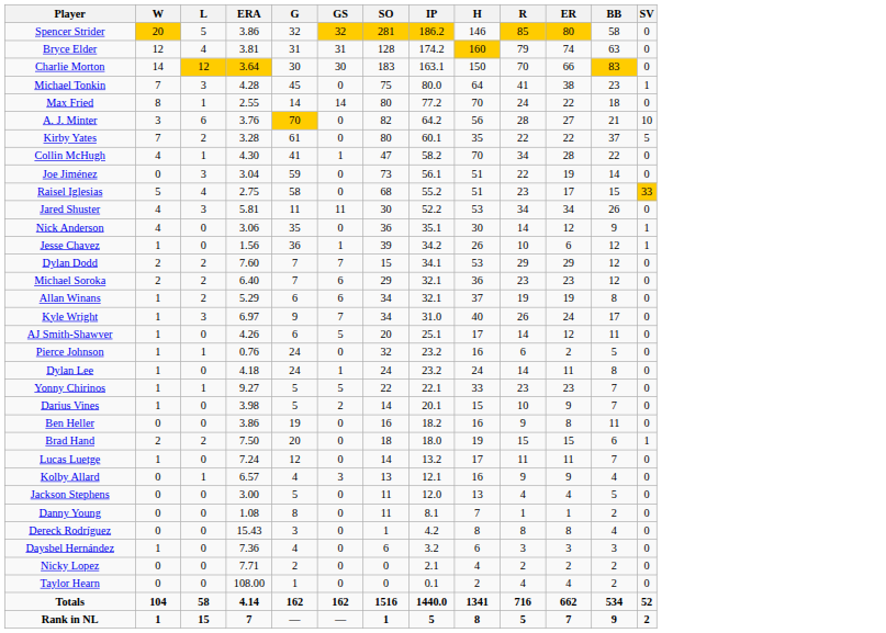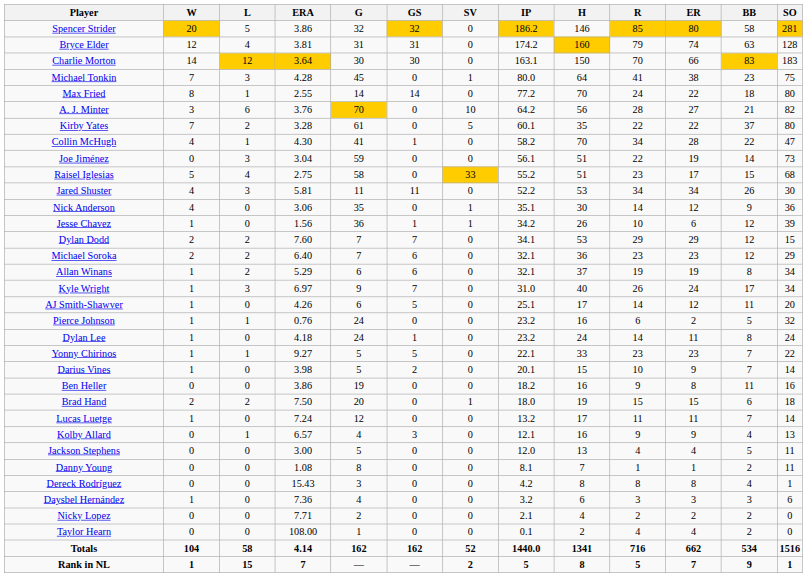 <table class=wikitable style="text-align:center">
 <tr>
 <th bgcolor=#DDDDFF; width="20%">Player</th>
 <th bgcolor=#DDDDFF; width="7%">W</th>
 <th bgcolor=#DDDDFF; width="7%">L</th>
 <th bgcolor=#DDDDFF; width="7%">ERA</th>
 <th bgcolor=#DDDDFF; width="7%">G</th>
 <th bgcolor=#DDDDFF; width="7%">GS</th>
-<th bgcolor=#DDDDFF; width="7%">SO</th>
+<th bgcolor=#DDDDFF; width="7%">SV</th>
 <th bgcolor=#DDDDFF; width="7%">IP</th>
 <th bgcolor=#DDDDFF; width="7%">H</th>
 <th bgcolor=#DDDDFF; width="7%">R</th>
 <th bgcolor=#DDDDFF; width="7%">ER</th>
 <th bgcolor=#DDDDFF; width="7%">BB</th>
-<th bgcolor=#DDDDFF; width="7%">SV</th>
+<th bgcolor=#DDDDFF; width="7%">SO</th>
 </tr>
 <tr>
 <td><a href='#'>Spencer Strider</a></td>
 <td bgcolor=#ffcc00>20</td>
 <td>5</td>
 <td>3.86</td>
 <td>32</td>
 <td bgcolor=#ffcc00>32</td>
-<td bgcolor=#ffcc00>281</td>
+<td>0</td>
 <td bgcolor=#ffcc00>186.2</td>
 <td>146</td>
 <td bgcolor=#ffcc00>85</td>
 <td bgcolor=#ffcc00>80</td>
 <td>58</td>
-<td>0</td>
+<td bgcolor=#ffcc00>281</td>
 </tr>
 <tr>
 <td><a href='#'>Bryce Elder</a></td>
 <td>12</td>
 <td>4</td>
 <td>3.81</td>
 <td>31</td>
 <td>31</td>
-<td>128</td>
+<td>0</td>
 <td>174.2</td>
 <td bgcolor=#ffcc00>160</td>
 <td>79</td>
 <td>74</td>
 <td>63</td>
-<td>0</td>
+<td>128</td>
 </tr>
 <tr>
 <td><a href='#'>Charlie Morton</a></td>
 <td>14</td>
 <td bgcolor=#ffcc00>12</td>
 <td bgcolor=#ffcc00>3.64</td>
 <td>30</td>
 <td>30</td>
-<td>183</td>
+<td>0</td>
 <td>163.1</td>
 <td>150</td>
 <td>70</td>
 <td>66</td>
 <td bgcolor=#ffcc00>83</td>
-<td>0</td>
+<td>183</td>
 </tr>
 <tr>
 <td><a href='#'>Michael Tonkin</a></td>
 <td>7</td>
 <td>3</td>
 <td>4.28</td>
 <td>45</td>
 <td>0</td>
-<td>75</td>
+<td>1</td>
 <td>80.0</td>
 <td>64</td>
 <td>41</td>
 <td>38</td>
 <td>23</td>
-<td>1</td>
+<td>75</td>
 </tr>
 <tr>
 <td><a href='#'>Max Fried</a></td>
 <td>8</td>
 <td>1</td>
 <td>2.55</td>
 <td>14</td>
 <td>14</td>
-<td>80</td>
+<td>0</td>
 <td>77.2</td>
 <td>70</td>
 <td>24</td>
 <td>22</td>
 <td>18</td>
-<td>0</td>
+<td>80</td>
 </tr>
 <tr>
 <td><a href='#'>A. J. Minter</a></td>
 <td>3</td>
 <td>6</td>
 <td>3.76</td>
 <td bgcolor=#ffcc00>70</td>
 <td>0</td>
-<td>82</td>
+<td>10</td>
 <td>64.2</td>
 <td>56</td>
 <td>28</td>
 <td>27</td>
 <td>21</td>
-<td>10</td>
+<td>82</td>
 </tr>
 <tr>
 <td><a href='#'>Kirby Yates</a></td>
 <td>7</td>
 <td>2</td>
 <td>3.28</td>
 <td>61</td>
 <td>0</td>
-<td>80</td>
+<td>5</td>
 <td>60.1</td>
 <td>35</td>
 <td>22</td>
 <td>22</td>
 <td>37</td>
-<td>5</td>
+<td>80</td>
 </tr>
 <tr>
 <td><a href='#'>Collin McHugh</a></td>
 <td>4</td>
 <td>1</td>
 <td>4.30</td>
 <td>41</td>
 <td>1</td>
-<td>47</td>
+<td>0</td>
 <td>58.2</td>
 <td>70</td>
 <td>34</td>
 <td>28</td>
 <td>22</td>
-<td>0</td>
+<td>47</td>
 </tr>
 <tr>
 <td><a href='#'>Joe Jiménez</a></td>
 <td>0</td>
 <td>3</td>
 <td>3.04</td>
 <td>59</td>
 <td>0</td>
-<td>73</td>
+<td>0</td>
 <td>56.1</td>
 <td>51</td>
 <td>22</td>
 <td>19</td>
 <td>14</td>
-<td>0</td>
+<td>73</td>
 </tr>
 <tr>
 <td><a href='#'>Raisel Iglesias</a></td>
 <td>5</td>
 <td>4</td>
 <td>2.75</td>
 <td>58</td>
 <td>0</td>
-<td>68</td>
+<td bgcolor=#ffcc00>33</td>
 <td>55.2</td>
 <td>51</td>
 <td>23</td>
 <td>17</td>
 <td>15</td>
-<td bgcolor=#ffcc00>33</td>
+<td>68</td>
 </tr>
 <tr>
 <td><a href='#'>Jared Shuster</a></td>
 <td>4</td>
 <td>3</td>
 <td>5.81</td>
 <td>11</td>
 <td>11</td>
-<td>30</td>
+<td>0</td>
 <td>52.2</td>
 <td>53</td>
 <td>34</td>
 <td>34</td>
 <td>26</td>
-<td>0</td>
+<td>30</td>
 </tr>
 <tr>
 <td><a href='#'>Nick Anderson</a></td>
 <td>4</td>
 <td>0</td>
 <td>3.06</td>
 <td>35</td>
 <td>0</td>
-<td>36</td>
+<td>1</td>
 <td>35.1</td>
 <td>30</td>
 <td>14</td>
 <td>12</td>
 <td>9</td>
-<td>1</td>
+<td>36</td>
 </tr>
 <tr>
 <td><a href='#'>Jesse Chavez</a></td>
 <td>1</td>
 <td>0</td>
 <td>1.56</td>
 <td>36</td>
 <td>1</td>
-<td>39</td>
+<td>1</td>
 <td>34.2</td>
 <td>26</td>
 <td>10</td>
 <td>6</td>
 <td>12</td>
-<td>1</td>
+<td>39</td>
 </tr>
 <tr>
 <td><a href='#'>Dylan Dodd</a></td>
 <td>2</td>
 <td>2</td>
 <td>7.60</td>
 <td>7</td>
 <td>7</td>
-<td>15</td>
+<td>0</td>
 <td>34.1</td>
 <td>53</td>
 <td>29</td>
 <td>29</td>
 <td>12</td>
-<td>0</td>
+<td>15</td>
 </tr>
 <tr>
 <td><a href='#'>Michael Soroka</a></td>
 <td>2</td>
 <td>2</td>
 <td>6.40</td>
 <td>7</td>
 <td>6</td>
-<td>29</td>
+<td>0</td>
 <td>32.1</td>
 <td>36</td>
 <td>23</td>
 <td>23</td>
 <td>12</td>
-<td>0</td>
+<td>29</td>
 </tr>
 <tr>
 <td><a href='#'>Allan Winans</a></td>
 <td>1</td>
 <td>2</td>
 <td>5.29</td>
 <td>6</td>
 <td>6</td>
-<td>34</td>
+<td>0</td>
 <td>32.1</td>
 <td>37</td>
 <td>19</td>
 <td>19</td>
 <td>8</td>
-<td>0</td>
+<td>34</td>
 </tr>
 <tr>
 <td><a href='#'>Kyle Wright</a></td>
 <td>1</td>
 <td>3</td>
 <td>6.97</td>
 <td>9</td>
 <td>7</td>
-<td>34</td>
+<td>0</td>
 <td>31.0</td>
 <td>40</td>
 <td>26</td>
 <td>24</td>
 <td>17</td>
-<td>0</td>
+<td>34</td>
 </tr>
 <tr>
 <td><a href='#'>AJ Smith-Shawver</a></td>
 <td>1</td>
 <td>0</td>
 <td>4.26</td>
 <td>6</td>
 <td>5</td>
-<td>20</td>
+<td>0</td>
 <td>25.1</td>
 <td>17</td>
 <td>14</td>
 <td>12</td>
 <td>11</td>
-<td>0</td>
+<td>20</td>
 </tr>
 <tr>
 <td><a href='#'>Pierce Johnson</a></td>
 <td>1</td>
 <td>1</td>
 <td>0.76</td>
 <td>24</td>
 <td>0</td>
-<td>32</td>
+<td>0</td>
 <td>23.2</td>
 <td>16</td>
 <td>6</td>
 <td>2</td>
 <td>5</td>
-<td>0</td>
+<td>32</td>
 </tr>
 <tr>
 <td><a href='#'>Dylan Lee</a></td>
 <td>1</td>
 <td>0</td>
 <td>4.18</td>
 <td>24</td>
 <td>1</td>
-<td>24</td>
+<td>0</td>
 <td>23.2</td>
 <td>24</td>
 <td>14</td>
 <td>11</td>
 <td>8</td>
-<td>0</td>
+<td>24</td>
 </tr>
 <tr>
 <td><a href='#'>Yonny Chirinos</a></td>
 <td>1</td>
 <td>1</td>
 <td>9.27</td>
 <td>5</td>
 <td>5</td>
-<td>22</td>
+<td>0</td>
 <td>22.1</td>
 <td>33</td>
 <td>23</td>
 <td>23</td>
 <td>7</td>
-<td>0</td>
+<td>22</td>
 </tr>
 <tr>
 <td><a href='#'>Darius Vines</a></td>
 <td>1</td>
 <td>0</td>
 <td>3.98</td>
 <td>5</td>
 <td>2</td>
-<td>14</td>
+<td>0</td>
 <td>20.1</td>
 <td>15</td>
 <td>10</td>
 <td>9</td>
 <td>7</td>
-<td>0</td>
+<td>14</td>
 </tr>
 <tr>
 <td><a href='#'>Ben Heller</a></td>
 <td>0</td>
 <td>0</td>
 <td>3.86</td>
 <td>19</td>
 <td>0</td>
-<td>16</td>
+<td>0</td>
 <td>18.2</td>
 <td>16</td>
 <td>9</td>
 <td>8</td>
 <td>11</td>
-<td>0</td>
+<td>16</td>
 </tr>
 <tr>
 <td><a href='#'>Brad Hand</a></td>
 <td>2</td>
 <td>2</td>
 <td>7.50</td>
 <td>20</td>
 <td>0</td>
-<td>18</td>
+<td>1</td>
 <td>18.0</td>
 <td>19</td>
 <td>15</td>
 <td>15</td>
 <td>6</td>
-<td>1</td>
+<td>18</td>
 </tr>
 <tr>
 <td><a href='#'>Lucas Luetge</a></td>
 <td>1</td>
 <td>0</td>
 <td>7.24</td>
 <td>12</td>
 <td>0</td>
-<td>14</td>
+<td>0</td>
 <td>13.2</td>
 <td>17</td>
 <td>11</td>
 <td>11</td>
 <td>7</td>
-<td>0</td>
+<td>14</td>
 </tr>
 <tr>
 <td><a href='#'>Kolby Allard</a></td>
 <td>0</td>
 <td>1</td>
 <td>6.57</td>
 <td>4</td>
 <td>3</td>
-<td>13</td>
+<td>0</td>
 <td>12.1</td>
 <td>16</td>
 <td>9</td>
 <td>9</td>
 <td>4</td>
-<td>0</td>
+<td>13</td>
 </tr>
 <tr>
 <td><a href='#'>Jackson Stephens</a></td>
 <td>0</td>
 <td>0</td>
 <td>3.00</td>
 <td>5</td>
 <td>0</td>
-<td>11</td>
+<td>0</td>
 <td>12.0</td>
 <td>13</td>
 <td>4</td>
 <td>4</td>
 <td>5</td>
-<td>0</td>
+<td>11</td>
 </tr>
 <tr>
 <td><a href='#'>Danny Young</a></td>
 <td>0</td>
 <td>0</td>
 <td>1.08</td>
 <td>8</td>
 <td>0</td>
-<td>11</td>
+<td>0</td>
 <td>8.1</td>
 <td>7</td>
 <td>1</td>
 <td>1</td>
 <td>2</td>
-<td>0</td>
+<td>11</td>
 </tr>
 <tr>
 <td><a href='#'>Dereck Rodríguez</a></td>
 <td>0</td>
 <td>0</td>
 <td>15.43</td>
 <td>3</td>
 <td>0</td>
-<td>1</td>
+<td>0</td>
 <td>4.2</td>
 <td>8</td>
 <td>8</td>
 <td>8</td>
 <td>4</td>
-<td>0</td>
+<td>1</td>
 </tr>
 <tr>
 <td><a href='#'>Daysbel Hernández</a></td>
 <td>1</td>
 <td>0</td>
 <td>7.36</td>
 <td>4</td>
 <td>0</td>
-<td>6</td>
+<td>0</td>
 <td>3.2</td>
 <td>6</td>
 <td>3</td>
 <td>3</td>
 <td>3</td>
-<td>0</td>
+<td>6</td>
 </tr>
 <tr>
 <td><a href='#'>Nicky Lopez</a></td>
 <td>0</td>
 <td>0</td>
 <td>7.71</td>
 <td>2</td>
 <td>0</td>
 <td>0</td>
 <td>2.1</td>
 <td>4</td>
 <td>2</td>
 <td>2</td>
 <td>2</td>
 <td>0</td>
 </tr>
 <tr>
 <td><a href='#'>Taylor Hearn</a></td>
 <td>0</td>
 <td>0</td>
 <td>108.00</td>
 <td>1</td>
 <td>0</td>
 <td>0</td>
 <td>0.1</td>
 <td>2</td>
 <td>4</td>
 <td>4</td>
 <td>2</td>
 <td>0</td>
 </tr>
 <tr>
 <td><strong>Totals</strong></td>
 <td><strong>104</strong></td>
 <td><strong>58</strong></td>
 <td><strong>4.14</strong></td>
 <td><strong>162</strong></td>
 <td><strong>162</strong></td>
-<td><strong>1516</strong></td>
+<td><strong>52</strong></td>
 <td><strong>1440.0</strong></td>
 <td><strong>1341</strong></td>
 <td><strong>716</strong></td>
 <td><strong>662</strong></td>
 <td><strong>534</strong></td>
-<td><strong>52</strong></td>
+<td><strong>1516</strong></td>
 </tr>
 <tr>
 <td><strong>Rank in NL</strong></td>
 <td><strong>1</strong></td>
 <td><strong>15</strong></td>
 <td><strong>7</strong></td>
 <td>—</td>
 <td>—</td>
-<td><strong>1</strong></td>
+<td><strong>2</strong></td>
 <td><strong>5</strong></td>
 <td><strong>8</strong></td>
 <td><strong>5</strong></td>
 <td><strong>7</strong></td>
 <td><strong>9</strong></td>
-<td><strong>2</strong></td>
+<td><strong>1</strong></td>
 </tr>
 </table>
